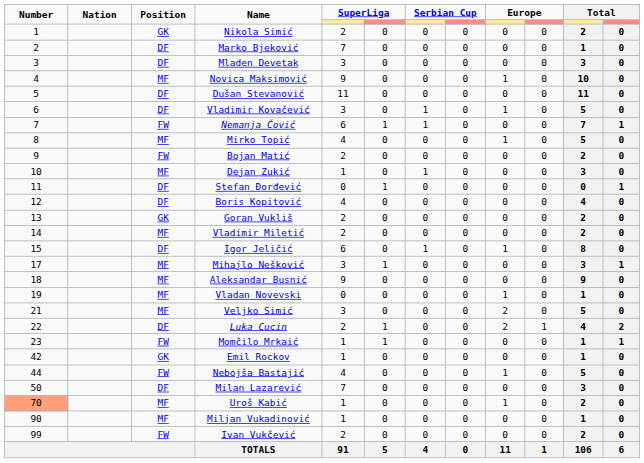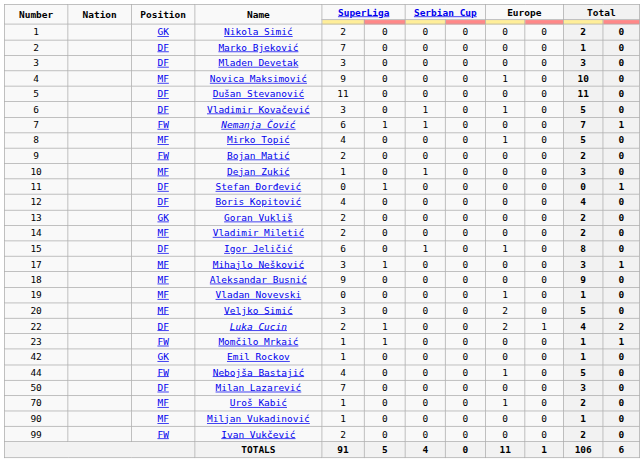 <table class="wikitable" style="font-size: 100%; text-align: center;">
 <tr>
 <td rowspan="2" width="10%" align="center"><strong>Number</strong></td>
 <td rowspan="2" width="10%" align="center"><strong>Nation</strong></td>
 <td rowspan="2" width="10%" align="center"><strong>Position</strong></td>
 <td rowspan="2" width="20%" align="center"><strong>Name</strong></td>
 <td colspan="2" align="center"><strong><a href='#'>SuperLiga</a></strong></td>
 <td colspan="2" align="center"><strong><a href='#'>Serbian Cup</a></strong></td>
 <td colspan="2" align="center"><strong>Europe</strong></td>
 <th colspan="2" align="center"><strong>Total</strong></th>
 </tr>
 <tr>
 <th width="60" style="background: #FFEE99"></th>
 <th width="60" style="background: #FF8888"></th>
 <th width="60" style="background: #FFEE99"></th>
 <th width="60" style="background: #FF8888"></th>
 <th width="60" style="background: #FFEE99"></th>
 <th width="60" style="background: #FF8888"></th>
 <th width="60" style="background: #FFEE99"></th>
 <th width="60" style="background: #FF8888"></th>
 </tr>
 <tr>
 <td>1</td>
 <td></td>
 <td><a href='#'>GK</a></td>
 <td><a href='#'>Nikola Simić</a></td>
 <td>2</td>
 <td>0</td>
 <td>0</td>
 <td>0</td>
 <td>0</td>
 <td>0</td>
 <th>2</th>
 <th>0</th>
 </tr>
 <tr>
 <td>2</td>
 <td></td>
 <td><a href='#'>DF</a></td>
 <td><a href='#'>Marko Bjeković</a></td>
 <td>7</td>
 <td>0</td>
 <td>0</td>
 <td>0</td>
 <td>0</td>
 <td>0</td>
 <th>1</th>
 <th>0</th>
 </tr>
 <tr>
 <td>3</td>
 <td></td>
 <td><a href='#'>DF</a></td>
 <td><a href='#'>Mladen Devetak</a></td>
 <td>3</td>
 <td>0</td>
 <td>0</td>
 <td>0</td>
 <td>0</td>
 <td>0</td>
 <th>3</th>
 <th>0</th>
 </tr>
 <tr>
 <td>4</td>
 <td></td>
 <td><a href='#'>MF</a></td>
 <td><a href='#'>Novica Maksimović</a></td>
 <td>9</td>
 <td>0</td>
 <td>0</td>
 <td>0</td>
 <td>1</td>
 <td>0</td>
 <th>10</th>
 <th>0</th>
 </tr>
 <tr>
 <td>5</td>
 <td></td>
 <td><a href='#'>DF</a></td>
 <td><a href='#'>Dušan Stevanović</a></td>
 <td>11</td>
 <td>0</td>
 <td>0</td>
 <td>0</td>
 <td>0</td>
 <td>0</td>
 <th>11</th>
 <th>0</th>
 </tr>
 <tr>
 <td>6</td>
 <td></td>
 <td><a href='#'>DF</a></td>
 <td><a href='#'>Vladimir Kovačević</a></td>
 <td>3</td>
 <td>0</td>
 <td>1</td>
 <td>0</td>
 <td>1</td>
 <td>0</td>
 <th>5</th>
 <th>0</th>
 </tr>
 <tr>
 <td>7</td>
 <td></td>
 <td><a href='#'>FW</a></td>
 <td><em><a href='#'>Nemanja Čović</a></em></td>
 <td>6</td>
 <td>1</td>
 <td>1</td>
 <td>0</td>
 <td>0</td>
 <td>0</td>
 <th>7</th>
 <th>1</th>
 </tr>
 <tr>
 <td>8</td>
 <td></td>
 <td><a href='#'>MF</a></td>
 <td><a href='#'>Mirko Topić</a></td>
 <td>4</td>
 <td>0</td>
 <td>0</td>
 <td>0</td>
 <td>1</td>
 <td>0</td>
 <th>5</th>
 <th>0</th>
 </tr>
 <tr>
 <td>9</td>
 <td></td>
 <td><a href='#'>FW</a></td>
 <td><a href='#'>Bojan Matić</a></td>
 <td>2</td>
 <td>0</td>
 <td>0</td>
 <td>0</td>
 <td>0</td>
 <td>0</td>
 <th>2</th>
 <th>0</th>
 </tr>
 <tr>
 <td>10</td>
 <td></td>
 <td><a href='#'>MF</a></td>
 <td><a href='#'>Dejan Zukić</a></td>
 <td>1</td>
 <td>0</td>
 <td>1</td>
 <td>0</td>
 <td>0</td>
 <td>0</td>
 <th>3</th>
 <th>0</th>
 </tr>
 <tr>
 <td>11</td>
 <td></td>
 <td><a href='#'>DF</a></td>
 <td><a href='#'>Stefan Đorđević</a></td>
 <td>0</td>
 <td>1</td>
 <td>0</td>
 <td>0</td>
 <td>0</td>
 <td>0</td>
 <th>0</th>
 <th>1</th>
 </tr>
 <tr>
 <td>12</td>
 <td></td>
 <td><a href='#'>DF</a></td>
 <td><a href='#'>Boris Kopitović</a></td>
 <td>4</td>
 <td>0</td>
 <td>0</td>
 <td>0</td>
 <td>0</td>
 <td>0</td>
 <th>4</th>
 <th>0</th>
 </tr>
 <tr>
 <td>13</td>
 <td></td>
 <td><a href='#'>GK</a></td>
 <td><a href='#'>Goran Vukliš</a></td>
 <td>2</td>
 <td>0</td>
 <td>0</td>
 <td>0</td>
 <td>0</td>
 <td>0</td>
 <th>2</th>
 <th>0</th>
 </tr>
 <tr>
 <td>14</td>
 <td></td>
 <td><a href='#'>MF</a></td>
 <td><a href='#'>Vladimir Miletić</a></td>
 <td>2</td>
 <td>0</td>
 <td>0</td>
 <td>0</td>
 <td>0</td>
 <td>0</td>
 <th>2</th>
 <th>0</th>
 </tr>
 <tr>
 <td>15</td>
 <td></td>
 <td><a href='#'>DF</a></td>
 <td><a href='#'>Igor Jeličić</a></td>
 <td>6</td>
 <td>0</td>
 <td>1</td>
 <td>0</td>
 <td>1</td>
 <td>0</td>
 <th>8</th>
 <th>0</th>
 </tr>
 <tr>
 <td>17</td>
 <td></td>
 <td><a href='#'>MF</a></td>
 <td><a href='#'>Mihajlo Nešković</a></td>
 <td>3</td>
 <td>1</td>
 <td>0</td>
 <td>0</td>
 <td>0</td>
 <td>0</td>
 <th>3</th>
 <th>1</th>
 </tr>
 <tr>
 <td>18</td>
 <td></td>
 <td><a href='#'>MF</a></td>
 <td><a href='#'>Aleksandar Busnić</a></td>
 <td>9</td>
 <td>0</td>
 <td>0</td>
 <td>0</td>
 <td>0</td>
 <td>0</td>
 <th>9</th>
 <th>0</th>
 </tr>
 <tr>
 <td>19</td>
 <td></td>
 <td><a href='#'>MF</a></td>
 <td><a href='#'>Vladan Novevski</a></td>
 <td>0</td>
 <td>0</td>
 <td>0</td>
 <td>0</td>
 <td>1</td>
 <td>0</td>
 <th>1</th>
 <th>0</th>
 </tr>
 <tr>
-<td>21</td>
+<td>20</td>
 <td></td>
 <td><a href='#'>MF</a></td>
 <td><a href='#'>Veljko Simić</a></td>
 <td>3</td>
 <td>0</td>
 <td>0</td>
 <td>0</td>
 <td>2</td>
 <td>0</td>
 <th>5</th>
 <th>0</th>
 </tr>
 <tr>
 <td>22</td>
 <td></td>
 <td><a href='#'>DF</a></td>
 <td><em><a href='#'>Luka Cucin</a></em></td>
 <td>2</td>
 <td>1</td>
 <td>0</td>
 <td>0</td>
 <td>2</td>
 <td>1</td>
 <th>4</th>
 <th>2</th>
 </tr>
 <tr>
 <td>23</td>
 <td></td>
 <td><a href='#'>FW</a></td>
 <td><a href='#'>Momčilo Mrkaić</a></td>
 <td>1</td>
 <td>1</td>
 <td>0</td>
 <td>0</td>
 <td>0</td>
 <td>0</td>
 <th>1</th>
 <th>1</th>
 </tr>
 <tr>
 <td>42</td>
 <td></td>
 <td><a href='#'>GK</a></td>
 <td><a href='#'>Emil Rockov</a></td>
 <td>1</td>
 <td>0</td>
 <td>0</td>
 <td>0</td>
 <td>0</td>
 <td>0</td>
 <th>1</th>
 <th>0</th>
 </tr>
 <tr>
 <td>44</td>
 <td></td>
 <td><a href='#'>FW</a></td>
 <td><a href='#'>Nebojša Bastajić</a></td>
 <td>4</td>
 <td>0</td>
 <td>0</td>
 <td>0</td>
 <td>1</td>
 <td>0</td>
 <th>5</th>
 <th>0</th>
 </tr>
 <tr>
 <td>50</td>
 <td></td>
 <td><a href='#'>DF</a></td>
 <td><a href='#'>Milan Lazarević</a></td>
 <td>7</td>
 <td>0</td>
 <td>0</td>
 <td>0</td>
 <td>0</td>
 <td>0</td>
 <th>3</th>
 <th>0</th>
 </tr>
 <tr>
-<td style="background: lightsalmon;">70</td>
+<td>70</td>
 <td></td>
 <td><a href='#'>MF</a></td>
 <td><a href='#'>Uroš Kabić</a></td>
 <td>1</td>
 <td>0</td>
 <td>0</td>
 <td>0</td>
 <td>1</td>
 <td>0</td>
 <th>2</th>
 <th>0</th>
 </tr>
 <tr>
 <td>90</td>
 <td></td>
 <td><a href='#'>MF</a></td>
 <td><a href='#'>Miljan Vukadinović</a></td>
 <td>1</td>
 <td>0</td>
 <td>0</td>
 <td>0</td>
 <td>0</td>
 <td>0</td>
 <th>1</th>
 <th>0</th>
 </tr>
 <tr>
 <td>99</td>
 <td></td>
 <td><a href='#'>FW</a></td>
 <td><a href='#'>Ivan Vukčević</a></td>
 <td>2</td>
 <td>0</td>
 <td>0</td>
 <td>0</td>
 <td>0</td>
 <td>0</td>
 <th>2</th>
 <th>0</th>
 </tr>
 <tr>
 <th colspan="3"></th>
 <th><strong>TOTALS</strong></th>
 <th>91</th>
 <th>5</th>
 <th>4</th>
 <th><strong>0</strong></th>
 <th>11</th>
 <th>1</th>
 <th>106</th>
 <th>6</th>
 </tr>
 </table>
